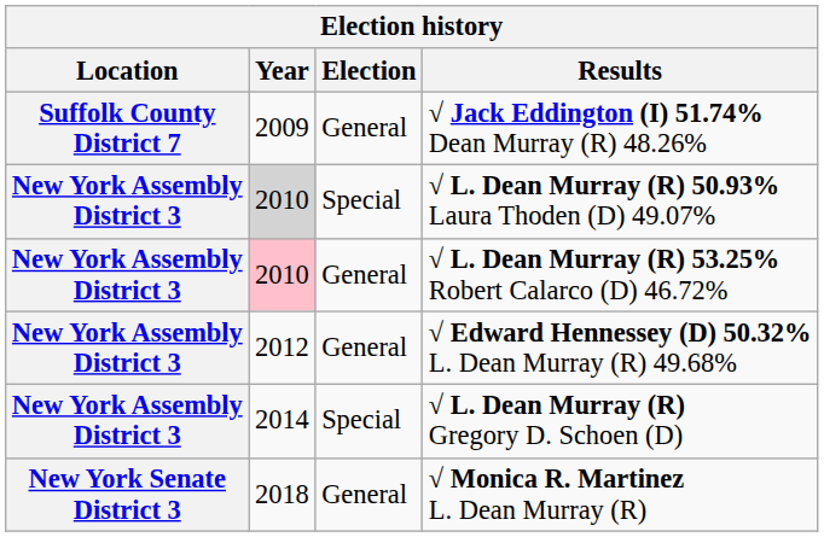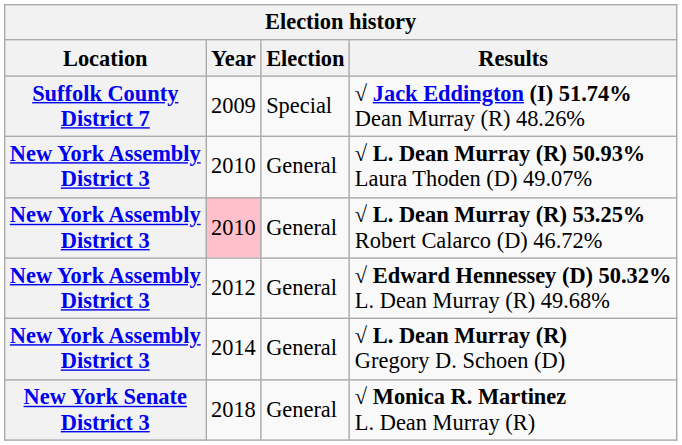 <table class="wikitable collapsible">
 <tr valign=bottom>
 <th colspan=4>Election history</th>
 </tr>
 <tr valign=bottom>
 <th>Location</th>
 <th>Year</th>
 <th>Election</th>
 <th>Results</th>
 </tr>
 <tr>
 <th><a href='#'>Suffolk County<br>District 7</a></th>
 <td>2009</td>
-<td>General</td>
+<td>Special</td>
 <td><strong>√ <a href='#'>Jack Eddington</a> (I) 51.74%</strong><br>Dean Murray (R) 48.26%</td>
 </tr>
 <tr>
 <th><a href='#'>New York Assembly<br>District 3</a></th>
-<td style="background: lightgrey;">2010</td>
-<td>Special</td>
+<td>2010</td>
+<td>General</td>
 <td><strong>√ L. Dean Murray (R) 50.93%</strong><br>Laura Thoden (D) 49.07%</td>
 </tr>
 <tr>
 <th><a href='#'>New York Assembly<br>District 3</a></th>
 <td style="background: pink;">2010</td>
 <td>General</td>
 <td><strong>√ L. Dean Murray (R) 53.25%</strong><br>Robert Calarco (D) 46.72%</td>
 </tr>
 <tr>
 <th><a href='#'>New York Assembly<br>District 3</a></th>
 <td>2012</td>
 <td>General</td>
 <td><strong>√ Edward Hennessey (D) 50.32%</strong><br>L. Dean Murray (R) 49.68%</td>
 </tr>
 <tr>
 <th><a href='#'>New York Assembly<br>District 3</a></th>
 <td>2014</td>
-<td>Special</td>
+<td>General</td>
 <td><strong>√ L. Dean Murray (R)</strong><br> Gregory D. Schoen (D)</td>
 </tr>
 <tr>
 <th><a href='#'>New York Senate<br>District 3</a></th>
 <td>2018</td>
 <td>General</td>
 <td><strong>√ Monica R. Martinez</strong><br> L. Dean Murray (R)</td>
 </tr>
 </table>
